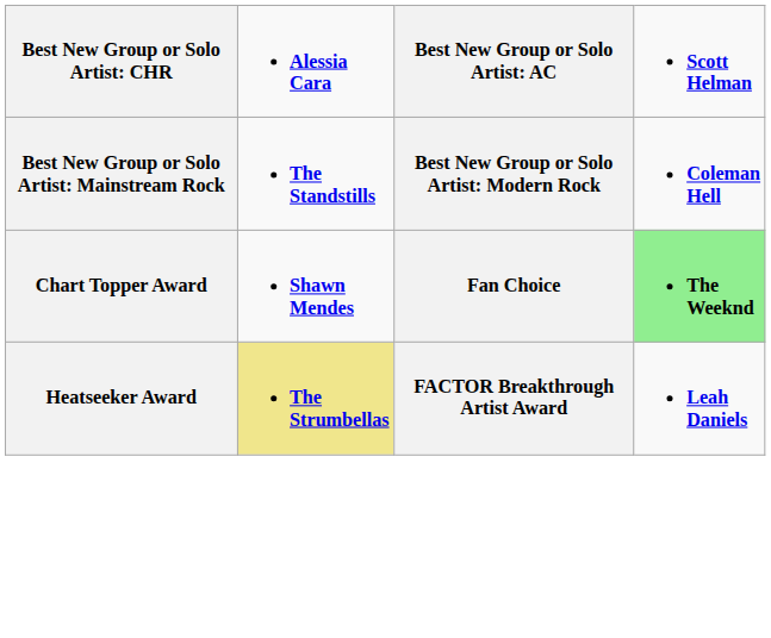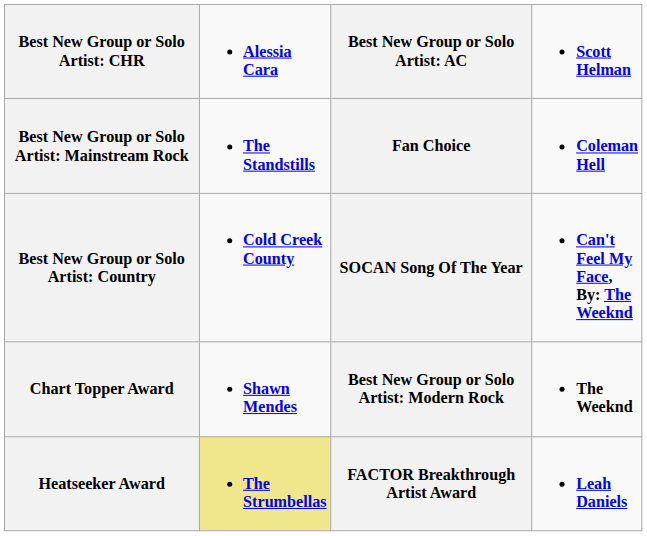 <table class="wikitable" style="width:50%">
 <tr>
 <th style="width:50%">Best New Group or Solo Artist: CHR</th>
 <td valign="top"><br><ul><li> <strong><a href='#'>Alessia Cara</a></strong></li></ul></td>
 <th style="width:50%">Best New Group or Solo Artist: AC</th>
 <td valign="top"><br><ul><li> <strong><a href='#'>Scott Helman</a></strong></li></ul></td>
 </tr>
 <tr>
 <th style="width:50%">Best New Group or Solo Artist: Mainstream Rock</th>
 <td valign="top"><br><ul><li> <strong><a href='#'>The Standstills</a></strong></li></ul></td>
-<th style="width:50%">Best New Group or Solo Artist: Modern Rock</th>
+<th style="width:50%">Fan Choice</th>
 <td valign="top"><br><ul><li> <strong><a href='#'>Coleman Hell</a></strong></li></ul></td>
+</tr>
+<tr>
+<th style="width:50%">Best New Group or Solo Artist: Country</th>
+<td valign="top"><br><ul><li> <strong><a href='#'>Cold Creek County</a></strong></li></ul></td>
+<th style="width:50%">SOCAN Song Of The Year</th>
+<td valign="top"><br><ul><li> <strong><a href='#'>Can't Feel My Face</a>, By: <a href='#'>The Weeknd</a></strong></li></ul></td>
 </tr>
 <tr>
 <th style="width:50%">Chart Topper Award</th>
 <td valign="top"><br><ul><li> <strong><a href='#'>Shawn Mendes</a></strong></li></ul></td>
-<th style="width:50%">Fan Choice</th>
-<td valign="top" style="background: lightgreen;"><br><ul><li> <strong>The Weeknd</strong></li></ul></td>
+<th style="width:50%">Best New Group or Solo Artist: Modern Rock</th>
+<td valign="top"><br><ul><li> <strong>The Weeknd</strong></li></ul></td>
 </tr>
 <tr>
 <th style="width:50%">Heatseeker Award</th>
 <td valign="top" style="background: khaki;"><br><ul><li> <strong><a href='#'>The Strumbellas</a></strong></li></ul></td>
 <th style="width:50%">FACTOR Breakthrough Artist Award</th>
 <td valign="top"><br><ul><li> <strong><a href='#'>Leah Daniels</a></strong></li></ul></td>
 </tr>
 </table>
